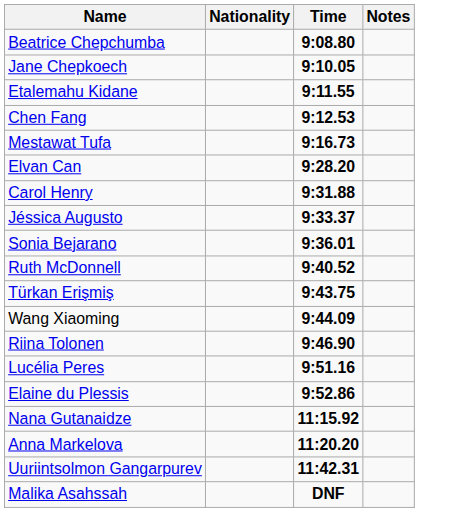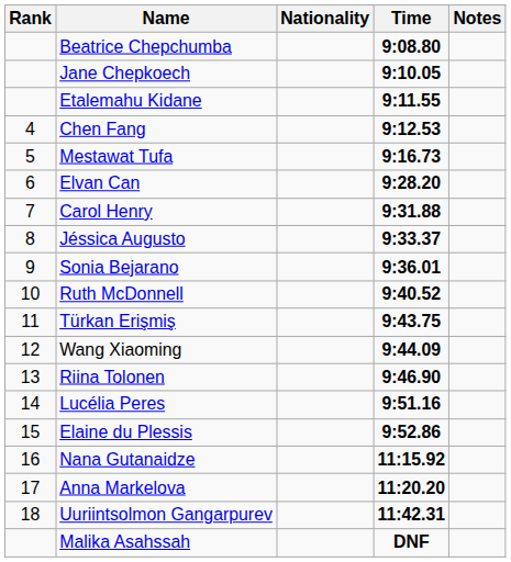 <table class="wikitable sortable" style="text-align:center">
 <tr>
+<th>Rank</th>
 <th>Name</th>
 <th>Nationality</th>
 <th>Time</th>
 <th>Notes</th>
 </tr>
 <tr>
+<td></td>
 <td align=left><a href='#'>Beatrice Chepchumba</a></td>
 <td align=left></td>
 <td><strong>9:08.80</strong></td>
 <td></td>
 </tr>
 <tr>
+<td></td>
 <td align=left><a href='#'>Jane Chepkoech</a></td>
 <td align=left></td>
 <td><strong>9:10.05</strong></td>
 <td></td>
 </tr>
 <tr>
+<td></td>
 <td align=left><a href='#'>Etalemahu Kidane</a></td>
 <td align=left></td>
 <td><strong>9:11.55</strong></td>
 <td></td>
 </tr>
 <tr>
+<td>4</td>
 <td align=left><a href='#'>Chen Fang</a></td>
 <td align=left></td>
 <td><strong>9:12.53</strong></td>
 <td></td>
 </tr>
 <tr>
+<td>5</td>
 <td align=left><a href='#'>Mestawat Tufa</a></td>
 <td align=left></td>
 <td><strong>9:16.73</strong></td>
 <td></td>
 </tr>
 <tr>
+<td>6</td>
 <td align=left><a href='#'>Elvan Can</a></td>
 <td align=left></td>
 <td><strong>9:28.20</strong></td>
 <td></td>
 </tr>
 <tr>
+<td>7</td>
 <td align=left><a href='#'>Carol Henry</a></td>
 <td align=left></td>
 <td><strong>9:31.88</strong></td>
 <td></td>
 </tr>
 <tr>
+<td>8</td>
 <td align=left><a href='#'>Jéssica Augusto</a></td>
 <td align=left></td>
 <td><strong>9:33.37</strong></td>
 <td></td>
 </tr>
 <tr>
+<td>9</td>
 <td align=left><a href='#'>Sonia Bejarano</a></td>
 <td align=left></td>
 <td><strong>9:36.01</strong></td>
 <td></td>
 </tr>
 <tr>
+<td>10</td>
 <td align=left><a href='#'>Ruth McDonnell</a></td>
 <td align=left></td>
 <td><strong>9:40.52</strong></td>
 <td></td>
 </tr>
 <tr>
+<td>11</td>
 <td align=left><a href='#'>Türkan Erişmiş</a></td>
 <td align=left></td>
 <td><strong>9:43.75</strong></td>
 <td></td>
 </tr>
 <tr>
+<td>12</td>
 <td align=left>Wang Xiaoming</td>
 <td align=left></td>
 <td><strong>9:44.09</strong></td>
 <td></td>
 </tr>
 <tr>
+<td>13</td>
 <td align=left><a href='#'>Riina Tolonen</a></td>
 <td align=left></td>
 <td><strong>9:46.90</strong></td>
 <td></td>
 </tr>
 <tr>
+<td>14</td>
 <td align=left><a href='#'>Lucélia Peres</a></td>
 <td align=left></td>
 <td><strong>9:51.16</strong></td>
 <td></td>
 </tr>
 <tr>
+<td>15</td>
 <td align=left><a href='#'>Elaine du Plessis</a></td>
 <td align=left></td>
 <td><strong>9:52.86</strong></td>
 <td></td>
 </tr>
 <tr>
+<td>16</td>
 <td align=left><a href='#'>Nana Gutanaidze</a></td>
 <td align=left></td>
 <td><strong>11:15.92</strong></td>
 <td></td>
 </tr>
 <tr>
+<td>17</td>
 <td align=left><a href='#'>Anna Markelova</a></td>
 <td align=left></td>
 <td><strong>11:20.20</strong></td>
 <td></td>
 </tr>
 <tr>
+<td>18</td>
 <td align=left><a href='#'>Uuriintsolmon Gangarpurev</a></td>
 <td align=left></td>
 <td><strong>11:42.31</strong></td>
 <td></td>
 </tr>
 <tr>
+<td></td>
 <td align=left><a href='#'>Malika Asahssah</a></td>
 <td align=left></td>
 <td><strong>DNF</strong></td>
 <td></td>
 </tr>
 </table>
